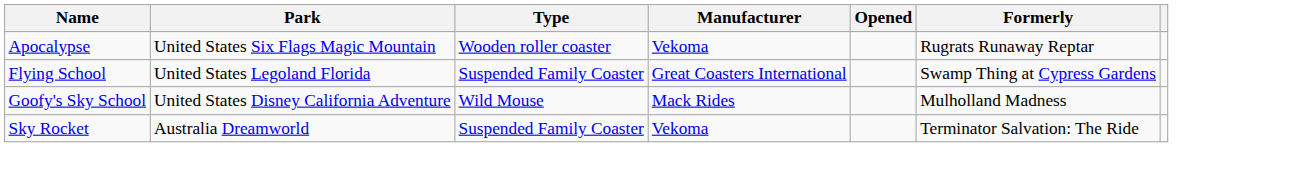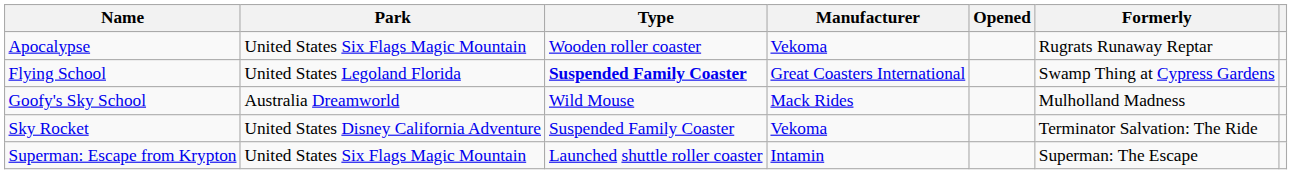 <table class="wikitable sortable">
 <tr>
 <th>Name</th>
 <th>Park</th>
 <th>Type</th>
 <th>Manufacturer</th>
 <th>Opened</th>
 <th>Formerly</th>
 <th class="unsortable"></th>
 </tr>
 <tr>
 <td><a href='#'>Apocalypse</a></td>
 <td>United States <a href='#'>Six Flags Magic Mountain</a></td>
 <td><a href='#'>Wooden roller coaster</a></td>
 <td><a href='#'>Vekoma</a></td>
 <td></td>
 <td>Rugrats Runaway Reptar</td>
 <td></td>
 </tr>
 <tr>
 <td><a href='#'>Flying School</a></td>
 <td>United States <a href='#'>Legoland Florida</a></td>
-<td><a href='#'>Suspended Family Coaster</a></td>
+<td><strong><a href='#'>Suspended Family Coaster</a></strong></td>
 <td><a href='#'>Great Coasters International</a></td>
 <td></td>
 <td>Swamp Thing at <a href='#'>Cypress Gardens</a></td>
 <td></td>
 </tr>
 <tr>
 <td><a href='#'>Goofy's Sky School</a></td>
-<td>United States <a href='#'>Disney California Adventure</a></td>
+<td>Australia <a href='#'>Dreamworld</a></td>
 <td><a href='#'>Wild Mouse</a></td>
 <td><a href='#'>Mack Rides</a></td>
 <td></td>
 <td>Mulholland Madness</td>
 <td></td>
 </tr>
 <tr>
 <td><a href='#'>Sky Rocket</a></td>
-<td>Australia <a href='#'>Dreamworld</a></td>
+<td>United States <a href='#'>Disney California Adventure</a></td>
 <td><a href='#'>Suspended Family Coaster</a></td>
 <td><a href='#'>Vekoma</a></td>
 <td></td>
 <td>Terminator Salvation: The Ride</td>
 <td></td>
 </tr>
+<tr>
+<td><a href='#'>Superman: Escape from Krypton</a></td>
+<td>United States <a href='#'>Six Flags Magic Mountain</a></td>
+<td><a href='#'>Launched</a> <a href='#'>shuttle roller coaster</a></td>
+<td><a href='#'>Intamin</a></td>
+<td></td>
+<td>Superman: The Escape</td>
+<td></td>
+</tr>
 </table>
